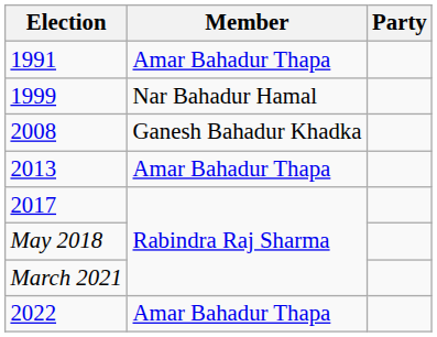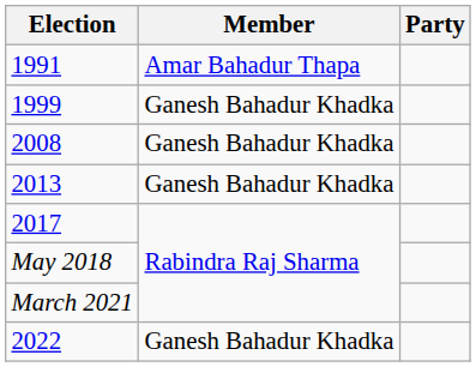 <table class="wikitable">
 <tr>
 <th>Election</th>
 <th>Member</th>
 <th colspan="2">Party</th>
 </tr>
 <tr>
 <td><a href='#'>1991</a></td>
 <td><a href='#'>Amar Bahadur Thapa</a></td>
 <td></td>
 </tr>
 <tr>
 <td><a href='#'>1999</a></td>
-<td>Nar Bahadur Hamal</td>
+<td>Ganesh Bahadur Khadka</td>
 <td></td>
 </tr>
 <tr>
 <td><a href='#'>2008</a></td>
 <td>Ganesh Bahadur Khadka</td>
 <td></td>
 </tr>
 <tr>
 <td><a href='#'>2013</a></td>
-<td><a href='#'>Amar Bahadur Thapa</a></td>
+<td>Ganesh Bahadur Khadka</td>
 <td></td>
 </tr>
 <tr>
 <td><a href='#'>2017</a></td>
 <td rowspan="3"><a href='#'>Rabindra Raj Sharma</a></td>
 <td></td>
 </tr>
 <tr>
 <td><em>May 2018</em></td>
 <td></td>
 </tr>
 <tr>
 <td><em>March 2021</em></td>
 <td></td>
 </tr>
 <tr>
 <td><a href='#'>2022</a></td>
-<td><a href='#'>Amar Bahadur Thapa</a></td>
+<td>Ganesh Bahadur Khadka</td>
 <td></td>
 </tr>
 </table>
